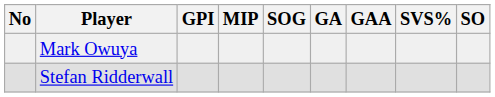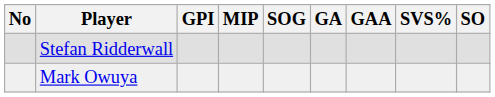 <table class="wikitable sortable">
 <tr>
 <th>No</th>
 <th>Player</th>
 <th>GPI</th>
 <th>MIP</th>
 <th>SOG</th>
 <th>GA</th>
 <th>GAA</th>
 <th>SVS%</th>
 <th>SO</th>
 </tr>
+<tr bgcolor="#e0e0e0">
+<td></td>
+<td> <a href='#'>Stefan Ridderwall</a></td>
+<td></td>
+<td></td>
+<td></td>
+<td></td>
+<td></td>
+<td></td>
+<td></td>
+</tr>
 <tr bgcolor="#f0f0f0">
 <td></td>
 <td> <a href='#'>Mark Owuya</a></td>
 <td></td>
 <td></td>
 <td></td>
 <td></td>
 <td></td>
 <td></td>
 <td></td>
 </tr>
-<tr bgcolor="#e0e0e0">
-<td></td>
-<td> <a href='#'>Stefan Ridderwall</a></td>
-<td></td>
-<td></td>
-<td></td>
-<td></td>
-<td></td>
-<td></td>
-<td></td>
-</tr>
 </table>
